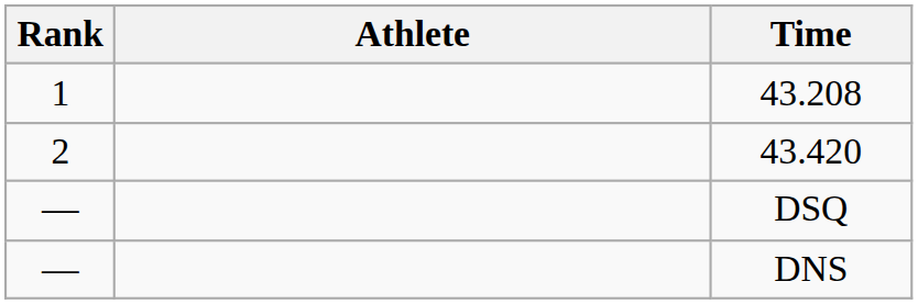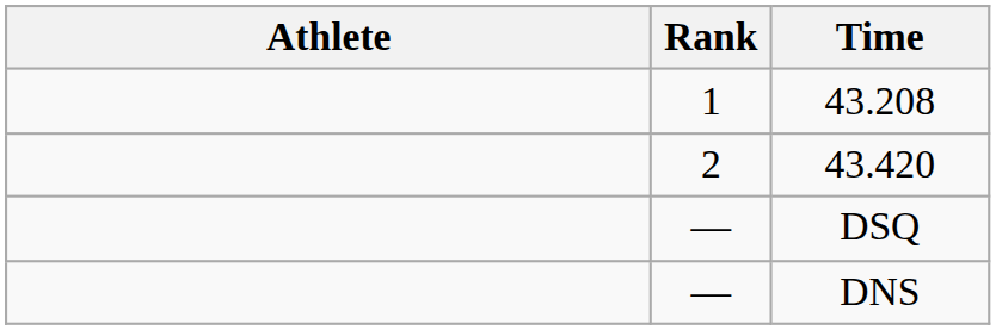 <table class=wikitable style="text-align:center">
 <tr>
+<th width=250>Athlete</th>
 <th width=40>Rank</th>
-<th width=250>Athlete</th>
 <th width=80>Time</th>
 </tr>
 <tr>
+<td align=left></td>
 <td>1</td>
-<td align=left></td>
 <td>43.208</td>
 </tr>
 <tr>
+<td align=left></td>
 <td>2</td>
-<td align=left></td>
 <td>43.420</td>
 </tr>
 <tr>
+<td align=left></td>
 <td>—</td>
-<td align=left></td>
 <td>DSQ</td>
 </tr>
 <tr>
+<td align=left></td>
 <td>—</td>
-<td align=left></td>
 <td>DNS</td>
 </tr>
 </table>
